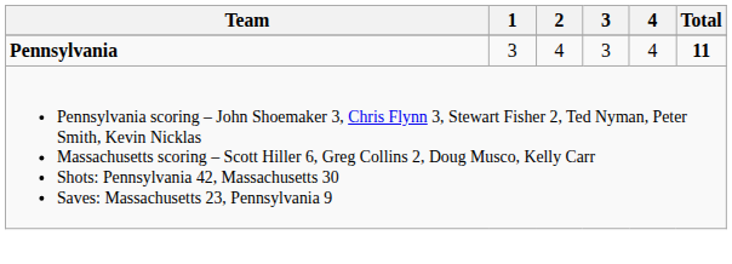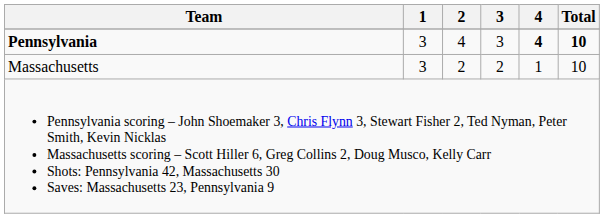 <table class="wikitable" style="text-align:center; max-width:40em">
 <tr>
 <th>Team</th>
 <th style="width:2em">1</th>
 <th style="width:2em">2</th>
 <th style="width:2em">3</th>
 <th style="width:2em">4</th>
 <th style="width:2em">Total</th>
 </tr>
 <tr>
 </tr>
 <tr>
 <td style="text-align:left"><strong>Pennsylvania</strong></td>
 <td>3</td>
 <td>4</td>
 <td>3</td>
-<td>4</td>
-<td><strong>11</strong></td>
+<td><strong>4</strong></td>
+<td><strong>10</strong></td>
+</tr>
+<tr>
+<td style="text-align:left">Massachusetts</td>
+<td>3</td>
+<td>2</td>
+<td>2</td>
+<td>1</td>
+<td>10</td>
 </tr>
 <tr>
 <td colspan=6 style="text-align:left; font-size:88%;"><br><ul><li>Pennsylvania scoring – John Shoemaker 3, <a href='#'>Chris Flynn</a> 3, Stewart Fisher 2, Ted Nyman, Peter Smith, Kevin Nicklas</li><li>Massachusetts scoring – Scott Hiller 6, Greg Collins 2, Doug Musco, Kelly Carr</li><li>Shots: Pennsylvania 42, Massachusetts 30</li><li>Saves: Massachusetts 23, Pennsylvania 9</li></ul></td>
 </tr>
 </table>
